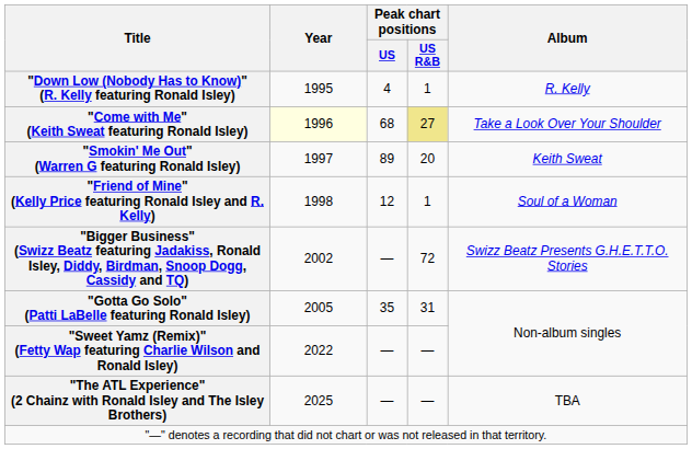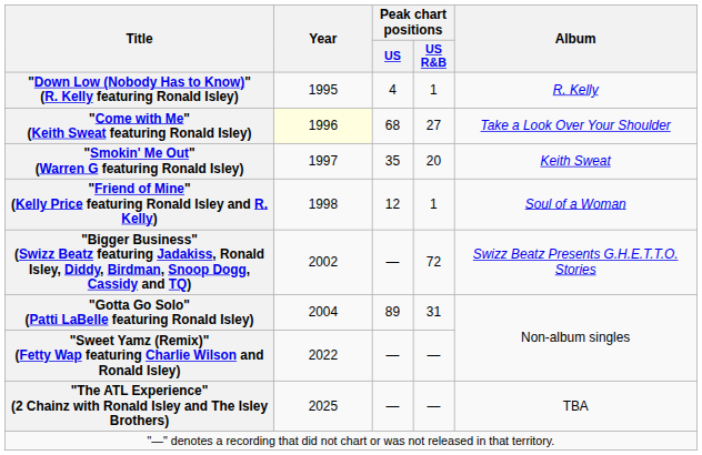 <table class="wikitable plainrowheaders" style="text-align:center;">
 <tr>
 <th scope="col" rowspan="2" style="width:20em;">Title</th>
 <th scope="col" rowspan="2" style="width:7em;">Year</th>
 <th scope="col" colspan="2">Peak chart positions</th>
 <th scope="col" rowspan="2" style="width:18em;">Album</th>
 </tr>
 <tr>
 <th scope="col" style="width:3em;font-size:90%;"><a href='#'>US</a><br></th>
 <th scope="col" style="width:3em;font-size:90%;"><a href='#'>US R&B</a><br></th>
 </tr>
 <tr>
 <th scope="row">"<a href='#'>Down Low (Nobody Has to Know)</a>"<br><span>(<a href='#'>R. Kelly</a> featuring Ronald Isley)</span></th>
 <td rowspan="1">1995</td>
 <td>4</td>
 <td>1</td>
 <td><em><a href='#'>R. Kelly</a></em></td>
 </tr>
 <tr>
 <th scope="row">"<a href='#'>Come with Me</a>"<br><span>(<a href='#'>Keith Sweat</a> featuring Ronald Isley)</span></th>
 <td rowspan="1" style="background: lightyellow;">1996</td>
 <td>68</td>
-<td style="background: khaki;">27</td>
+<td>27</td>
 <td><em><a href='#'>Take a Look Over Your Shoulder</a></em></td>
 </tr>
 <tr>
 <th scope="row">"<a href='#'>Smokin' Me Out</a>"<br><span>(<a href='#'>Warren G</a> featuring Ronald Isley)</span></th>
 <td rowspan="1">1997</td>
-<td>89</td>
+<td>35</td>
 <td>20</td>
 <td><em><a href='#'>Keith Sweat</a></em></td>
 </tr>
 <tr>
 <th scope="row">"<a href='#'>Friend of Mine</a>"<br><span>(<a href='#'>Kelly Price</a> featuring Ronald Isley and <a href='#'>R. Kelly</a>)</span></th>
 <td rowspan="1">1998</td>
 <td>12</td>
 <td>1</td>
 <td><em><a href='#'>Soul of a Woman</a></em></td>
 </tr>
 <tr>
 <th scope="row">"Bigger Business"<br><span>(<a href='#'>Swizz Beatz</a> featuring <a href='#'>Jadakiss</a>, Ronald Isley, <a href='#'>Diddy</a>, <a href='#'>Birdman</a>, <a href='#'>Snoop Dogg</a>, <a href='#'>Cassidy</a> and <a href='#'>TQ</a>)</span></th>
 <td rowspan="1">2002</td>
 <td>—</td>
 <td>72</td>
 <td><em><a href='#'>Swizz Beatz Presents G.H.E.T.T.O. Stories</a></em></td>
 </tr>
 <tr>
 <th scope="row">"Gotta Go Solo"<br><span>(<a href='#'>Patti LaBelle</a> featuring Ronald Isley)</span></th>
-<td rowspan="1">2005</td>
-<td>35</td>
+<td rowspan="1">2004</td>
+<td>89</td>
 <td>31</td>
 <td rowspan="2">Non-album singles</td>
 </tr>
 <tr>
 <th scope="row">"Sweet Yamz (Remix)"<br><span>(<a href='#'>Fetty Wap</a> featuring <a href='#'>Charlie Wilson</a> and Ronald Isley)</span></th>
 <td rowspan="1">2022</td>
 <td>—</td>
 <td>—</td>
 </tr>
 <tr>
 <th scope="row">"The ATL Experience"<br><span>(2 Chainz with Ronald Isley and The Isley Brothers)</span></th>
 <td rowspan="1">2025</td>
 <td>—</td>
 <td>—</td>
 <td>TBA</td>
 </tr>
 <tr>
 <td colspan="8" style="font-size:90%">"—" denotes a recording that did not chart or was not released in that territory.</td>
 </tr>
 </table>
